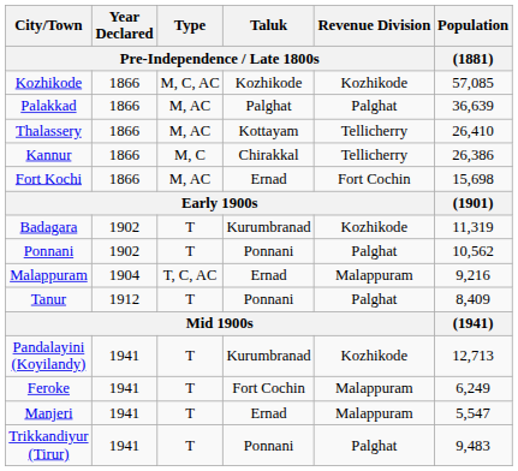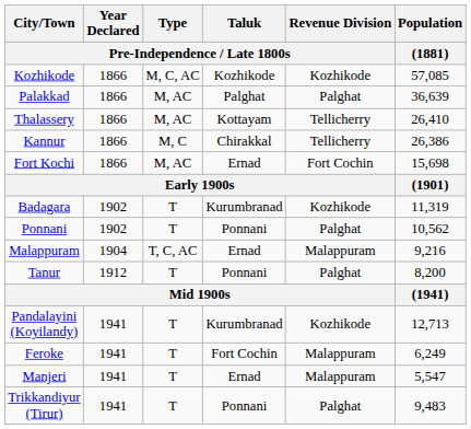 <table class="wikitable sortable" style="text-align:center;">
 <tr>
 <th>City/Town</th>
 <th>Year<br>Declared</th>
 <th>Type</th>
 <th>Taluk</th>
 <th>Revenue Division</th>
 <th>Population</th>
 </tr>
 <tr>
 <th colspan="5">Pre-Independence / Late 1800s</th>
 <th>(1881)</th>
 </tr>
 <tr>
 <td><a href='#'>Kozhikode</a></td>
 <td>1866</td>
 <td>M, C, AC</td>
 <td>Kozhikode</td>
 <td>Kozhikode</td>
 <td>57,085</td>
 </tr>
 <tr>
 <td><a href='#'>Palakkad</a></td>
 <td>1866</td>
 <td>M, AC</td>
 <td>Palghat</td>
 <td>Palghat</td>
 <td>36,639</td>
 </tr>
 <tr>
 <td><a href='#'>Thalassery</a></td>
 <td>1866</td>
 <td>M, AC</td>
 <td>Kottayam</td>
 <td>Tellicherry</td>
 <td>26,410</td>
 </tr>
 <tr>
 <td><a href='#'>Kannur</a></td>
 <td>1866</td>
 <td>M, C</td>
 <td>Chirakkal</td>
 <td>Tellicherry</td>
 <td>26,386</td>
 </tr>
 <tr>
 <td><a href='#'>Fort Kochi</a></td>
 <td>1866</td>
 <td>M, AC</td>
 <td>Ernad</td>
 <td>Fort Cochin</td>
 <td>15,698</td>
 </tr>
 <tr>
 <th colspan="5">Early 1900s</th>
 <th>(1901)</th>
 </tr>
 <tr>
 <td><a href='#'>Badagara</a></td>
 <td>1902</td>
 <td>T</td>
 <td>Kurumbranad</td>
 <td>Kozhikode</td>
 <td>11,319</td>
 </tr>
 <tr>
 <td><a href='#'>Ponnani</a></td>
 <td>1902</td>
 <td>T</td>
 <td>Ponnani</td>
 <td>Palghat</td>
 <td>10,562</td>
 </tr>
 <tr>
 <td><a href='#'>Malappuram</a></td>
 <td>1904</td>
 <td>T, C, AC</td>
 <td>Ernad</td>
 <td>Malappuram</td>
 <td>9,216</td>
 </tr>
 <tr>
 <td><a href='#'>Tanur</a></td>
 <td>1912</td>
 <td>T</td>
 <td>Ponnani</td>
 <td>Palghat</td>
-<td>8,409</td>
+<td>8,200</td>
 </tr>
 <tr>
 <th colspan="5">Mid 1900s</th>
 <th>(1941)</th>
 </tr>
 <tr>
 <td><a href='#'>Pandalayini<br>(Koyilandy)</a></td>
 <td>1941</td>
 <td>T</td>
 <td>Kurumbranad</td>
 <td>Kozhikode</td>
 <td>12,713</td>
 </tr>
 <tr>
 <td><a href='#'>Feroke</a></td>
 <td>1941</td>
 <td>T</td>
 <td>Fort Cochin</td>
 <td>Malappuram</td>
 <td>6,249</td>
 </tr>
 <tr>
 <td><a href='#'>Manjeri</a></td>
 <td>1941</td>
 <td>T</td>
 <td>Ernad</td>
 <td>Malappuram</td>
 <td>5,547</td>
 </tr>
 <tr>
 <td><a href='#'>Trikkandiyur<br>(Tirur)</a></td>
 <td>1941</td>
 <td>T</td>
 <td>Ponnani</td>
 <td>Palghat</td>
 <td>9,483</td>
 </tr>
 </table>
